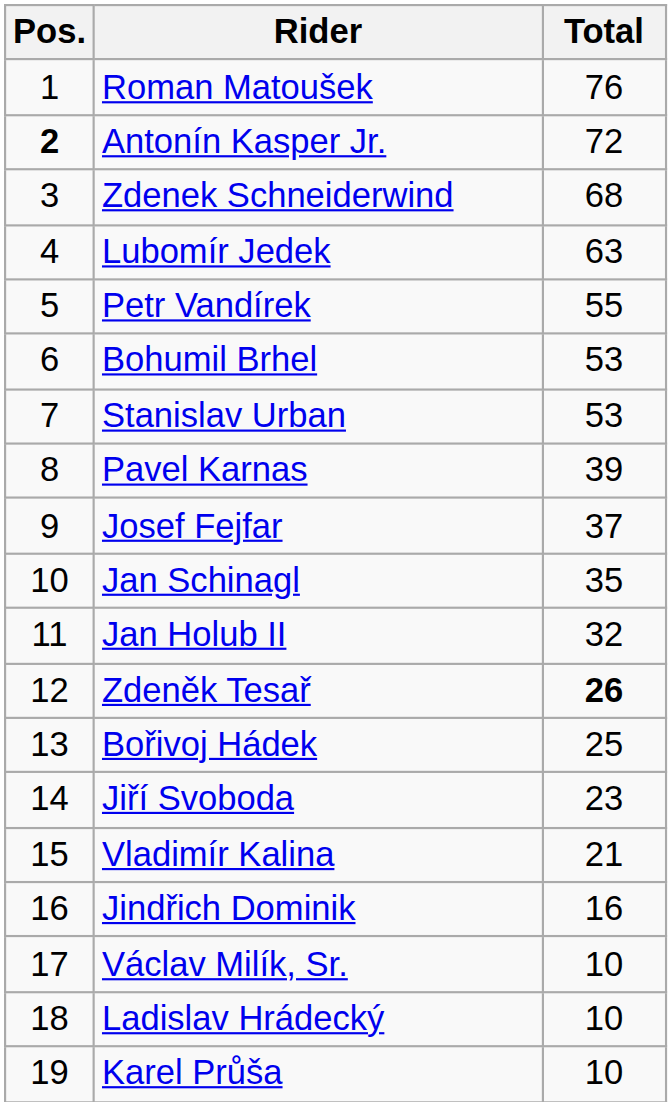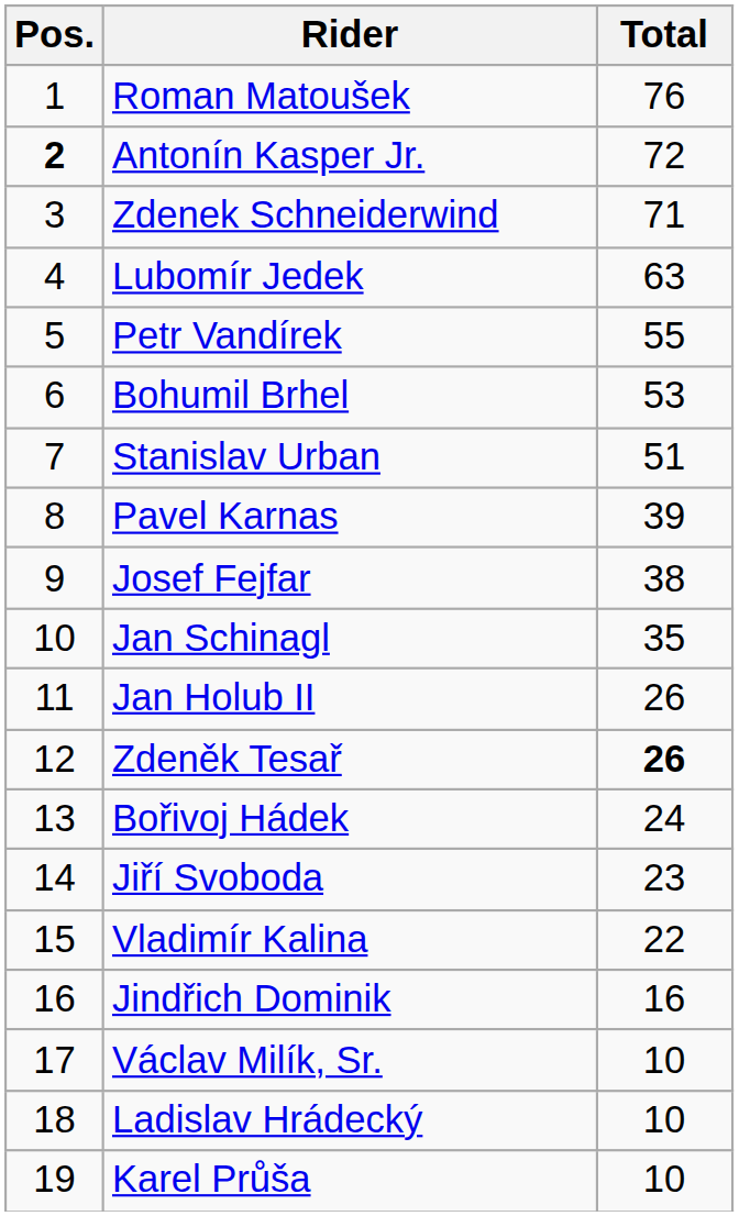 <table class=wikitable>
 <tr>
 <th width=25px>Pos.</th>
 <th width=200px>Rider</th>
 <th width=50px>Total</th>
 </tr>
 <tr align=center>
 <td>1</td>
 <td align=left><a href='#'>Roman Matoušek</a></td>
 <td>76</td>
 </tr>
 <tr align=center>
 <td><strong>2</strong></td>
 <td align=left><a href='#'>Antonín Kasper Jr.</a></td>
 <td>72</td>
 </tr>
 <tr align=center>
 <td>3</td>
 <td align=left><a href='#'>Zdenek Schneiderwind</a></td>
-<td>68</td>
+<td>71</td>
 </tr>
 <tr align=center>
 <td>4</td>
 <td align=left><a href='#'>Lubomír Jedek</a></td>
 <td>63</td>
 </tr>
 <tr align=center>
 <td>5</td>
 <td align=left><a href='#'>Petr Vandírek</a></td>
 <td>55</td>
 </tr>
 <tr align=center>
 <td>6</td>
 <td align=left><a href='#'>Bohumil Brhel</a></td>
 <td>53</td>
 </tr>
 <tr align=center>
 <td>7</td>
 <td align=left><a href='#'>Stanislav Urban</a></td>
-<td>53</td>
+<td>51</td>
 </tr>
 <tr align=center>
 <td>8</td>
 <td align=left><a href='#'>Pavel Karnas</a></td>
 <td>39</td>
 </tr>
 <tr align=center>
 <td>9</td>
 <td align=left><a href='#'>Josef Fejfar</a></td>
-<td>37</td>
+<td>38</td>
 </tr>
 <tr align=center>
 <td>10</td>
 <td align=left><a href='#'>Jan Schinagl</a></td>
 <td>35</td>
 </tr>
 <tr align=center>
 <td>11</td>
 <td align=left><a href='#'>Jan Holub II</a></td>
-<td>32</td>
+<td>26</td>
 </tr>
 <tr align=center>
 <td>12</td>
 <td align=left><a href='#'>Zdeněk Tesař</a></td>
 <td><strong>26</strong></td>
 </tr>
 <tr align=center>
 <td>13</td>
 <td align=left><a href='#'>Bořivoj Hádek</a></td>
-<td>25</td>
+<td>24</td>
 </tr>
 <tr align=center>
 <td>14</td>
 <td align=left><a href='#'>Jiří Svoboda</a></td>
 <td>23</td>
 </tr>
 <tr align=center>
 <td>15</td>
 <td align=left><a href='#'>Vladimír Kalina</a></td>
-<td>21</td>
+<td>22</td>
 </tr>
 <tr align=center>
 <td>16</td>
 <td align=left><a href='#'>Jindřich Dominik</a></td>
 <td>16</td>
 </tr>
 <tr align=center>
 <td>17</td>
 <td align=left><a href='#'>Václav Milík, Sr.</a></td>
 <td>10</td>
 </tr>
 <tr align=center>
 <td>18</td>
 <td align=left><a href='#'>Ladislav Hrádecký</a></td>
 <td>10</td>
 </tr>
 <tr align=center>
 <td>19</td>
 <td align=left><a href='#'>Karel Průša</a></td>
 <td>10</td>
 </tr>
 </table>
